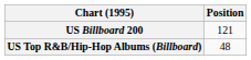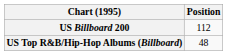 <table class="wikitable sortable plainrowheaders" style="text-align:center">
 <tr>
 <th scope="col">Chart (1995)</th>
 <th scope="col">Position</th>
 </tr>
 <tr>
 <th scope="row">US <em>Billboard</em> 200</th>
-<td>121</td>
+<td>112</td>
 </tr>
 <tr>
 <th scope="row">US Top R&B/Hip-Hop Albums (<em>Billboard</em>)</th>
 <td>48</td>
 </tr>
 </table>
